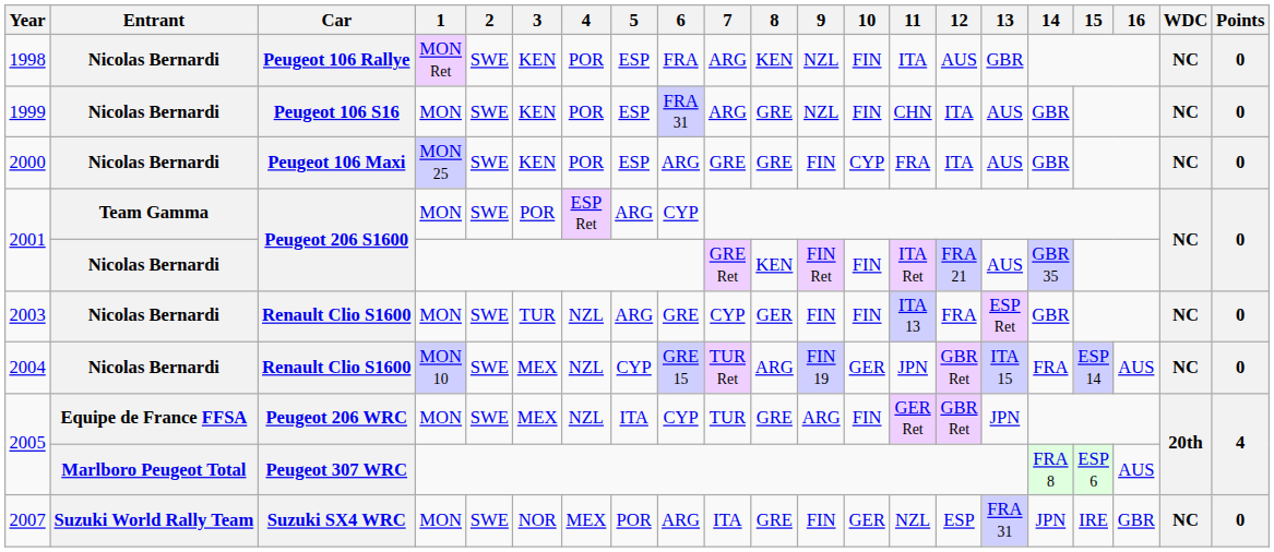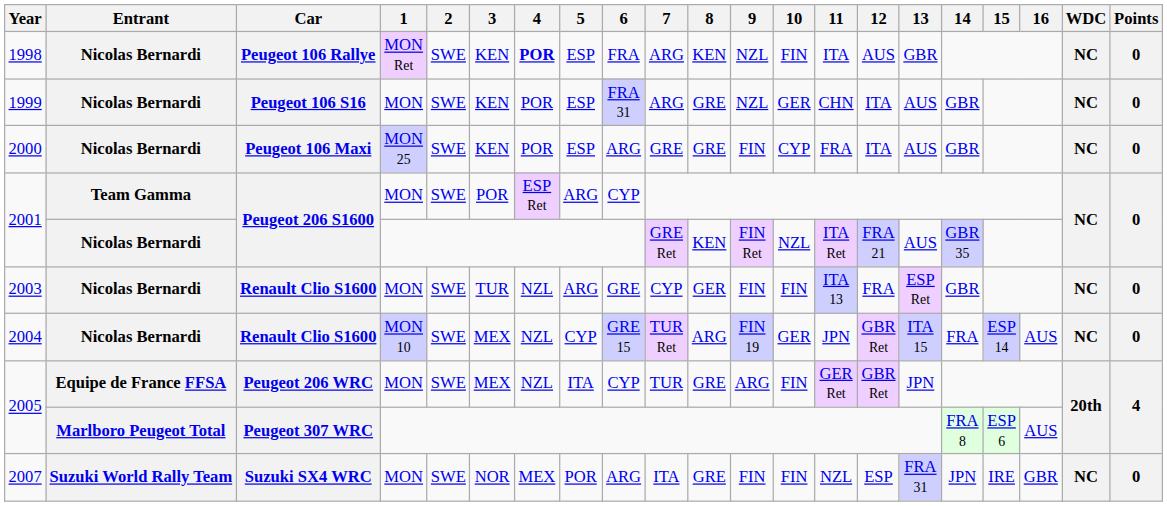 <table class="wikitable" border="1" style="text-align:center; font-size:85%;">
 <tr>
 <th>Year</th>
 <th>Entrant</th>
 <th>Car</th>
 <th>1</th>
 <th>2</th>
 <th>3</th>
 <th>4</th>
 <th>5</th>
 <th>6</th>
 <th>7</th>
 <th>8</th>
 <th>9</th>
 <th>10</th>
 <th>11</th>
 <th>12</th>
 <th>13</th>
 <th>14</th>
 <th>15</th>
 <th>16</th>
 <th>WDC</th>
 <th>Points</th>
 </tr>
 <tr>
 <td><a href='#'>1998</a></td>
 <th nowrap>Nicolas Bernardi</th>
 <th nowrap><a href='#'>Peugeot 106 Rallye</a></th>
 <td style="background:#EFCFFF;"><a href='#'>MON</a><br><small>Ret</small></td>
 <td><a href='#'>SWE</a></td>
 <td><a href='#'>KEN</a></td>
-<td><a href='#'>POR</a></td>
+<td><strong><a href='#'>POR</a></strong></td>
 <td><a href='#'>ESP</a></td>
 <td><a href='#'>FRA</a></td>
 <td><a href='#'>ARG</a></td>
 <td><a href='#'>KEN</a></td>
 <td><a href='#'>NZL</a></td>
 <td><a href='#'>FIN</a></td>
 <td><a href='#'>ITA</a></td>
 <td><a href='#'>AUS</a></td>
 <td><a href='#'>GBR</a></td>
 <td colspan=3></td>
 <th>NC</th>
 <th>0</th>
 </tr>
 <tr>
 <td><a href='#'>1999</a></td>
 <th nowrap>Nicolas Bernardi</th>
 <th nowrap><a href='#'>Peugeot 106 S16</a></th>
 <td><a href='#'>MON</a></td>
 <td><a href='#'>SWE</a></td>
 <td><a href='#'>KEN</a></td>
 <td><a href='#'>POR</a></td>
 <td><a href='#'>ESP</a></td>
 <td style="background:#CFCFFF;"><a href='#'>FRA</a><br><small>31</small></td>
 <td><a href='#'>ARG</a></td>
 <td><a href='#'>GRE</a></td>
 <td><a href='#'>NZL</a></td>
-<td><a href='#'>FIN</a></td>
+<td><a href='#'>GER</a></td>
 <td><a href='#'>CHN</a></td>
 <td><a href='#'>ITA</a></td>
 <td><a href='#'>AUS</a></td>
 <td><a href='#'>GBR</a></td>
 <td colspan=2></td>
 <th>NC</th>
 <th>0</th>
 </tr>
 <tr>
 <td><a href='#'>2000</a></td>
 <th nowrap>Nicolas Bernardi</th>
 <th nowrap><a href='#'>Peugeot 106 Maxi</a></th>
 <td style="background:#CFCFFF;"><a href='#'>MON</a><br><small>25</small></td>
 <td><a href='#'>SWE</a></td>
 <td><a href='#'>KEN</a></td>
 <td><a href='#'>POR</a></td>
 <td><a href='#'>ESP</a></td>
 <td><a href='#'>ARG</a></td>
 <td><a href='#'>GRE</a></td>
 <td><a href='#'>GRE</a></td>
 <td><a href='#'>FIN</a></td>
 <td><a href='#'>CYP</a></td>
 <td><a href='#'>FRA</a></td>
 <td><a href='#'>ITA</a></td>
 <td><a href='#'>AUS</a></td>
 <td><a href='#'>GBR</a></td>
 <td colspan=2></td>
 <th>NC</th>
 <th>0</th>
 </tr>
 <tr>
 <td rowspan=2><a href='#'>2001</a></td>
 <th nowrap>Team Gamma</th>
 <th rowspan=2 nowrap><a href='#'>Peugeot 206 S1600</a></th>
 <td><a href='#'>MON</a></td>
 <td><a href='#'>SWE</a></td>
 <td><a href='#'>POR</a></td>
 <td style="background:#EFCFFF;"><a href='#'>ESP</a><br><small>Ret</small></td>
 <td><a href='#'>ARG</a></td>
 <td><a href='#'>CYP</a></td>
 <td colspan=10></td>
 <th rowspan=2>NC</th>
 <th rowspan=2>0</th>
 </tr>
 <tr>
 <th nowrap>Nicolas Bernardi</th>
 <td colspan=6></td>
 <td style="background:#EFCFFF;"><a href='#'>GRE</a><br><small>Ret</small></td>
 <td><a href='#'>KEN</a></td>
 <td style="background:#EFCFFF;"><a href='#'>FIN</a><br><small>Ret</small></td>
-<td><a href='#'>FIN</a></td>
+<td><a href='#'>NZL</a></td>
 <td style="background:#EFCFFF;"><a href='#'>ITA</a><br><small>Ret</small></td>
 <td style="background:#CFCFFF;"><a href='#'>FRA</a><br><small>21</small></td>
 <td><a href='#'>AUS</a></td>
 <td style="background:#CFCFFF;"><a href='#'>GBR</a><br><small>35</small></td>
 <td colspan=2></td>
 </tr>
 <tr>
 <td><a href='#'>2003</a></td>
 <th nowrap>Nicolas Bernardi</th>
 <th nowrap><a href='#'>Renault Clio S1600</a></th>
 <td><a href='#'>MON</a></td>
 <td><a href='#'>SWE</a></td>
 <td><a href='#'>TUR</a></td>
 <td><a href='#'>NZL</a></td>
 <td><a href='#'>ARG</a></td>
 <td><a href='#'>GRE</a></td>
 <td><a href='#'>CYP</a></td>
 <td><a href='#'>GER</a></td>
 <td><a href='#'>FIN</a></td>
 <td><a href='#'>FIN</a></td>
 <td style="background:#CFCFFF;"><a href='#'>ITA</a><br><small>13</small></td>
 <td><a href='#'>FRA</a></td>
 <td style="background:#EFCFFF;"><a href='#'>ESP</a><br><small>Ret</small></td>
 <td><a href='#'>GBR</a></td>
 <td colspan=2></td>
 <th>NC</th>
 <th>0</th>
 </tr>
 <tr>
 <td><a href='#'>2004</a></td>
 <th nowrap>Nicolas Bernardi</th>
 <th nowrap><a href='#'>Renault Clio S1600</a></th>
 <td style="background:#CFCFFF;"><a href='#'>MON</a><br><small>10</small></td>
 <td><a href='#'>SWE</a></td>
 <td><a href='#'>MEX</a></td>
 <td><a href='#'>NZL</a></td>
 <td><a href='#'>CYP</a></td>
 <td style="background:#CFCFFF;"><a href='#'>GRE</a><br><small>15</small></td>
 <td style="background:#EFCFFF;"><a href='#'>TUR</a><br><small>Ret</small></td>
 <td><a href='#'>ARG</a></td>
 <td style="background:#CFCFFF;"><a href='#'>FIN</a><br><small>19</small></td>
 <td><a href='#'>GER</a></td>
 <td><a href='#'>JPN</a></td>
 <td style="background:#EFCFFF;"><a href='#'>GBR</a><br><small>Ret</small></td>
 <td style="background:#CFCFFF;"><a href='#'>ITA</a><br><small>15</small></td>
 <td><a href='#'>FRA</a></td>
 <td style="background:#CFCFFF;"><a href='#'>ESP</a><br><small>14</small></td>
 <td><a href='#'>AUS</a></td>
 <th>NC</th>
 <th>0</th>
 </tr>
 <tr>
 <td rowspan=2><a href='#'>2005</a></td>
 <th nowrap>Equipe de France <a href='#'>FFSA</a></th>
 <th nowrap><a href='#'>Peugeot 206 WRC</a></th>
 <td><a href='#'>MON</a></td>
 <td><a href='#'>SWE</a></td>
 <td><a href='#'>MEX</a></td>
 <td><a href='#'>NZL</a></td>
 <td><a href='#'>ITA</a></td>
 <td><a href='#'>CYP</a></td>
 <td><a href='#'>TUR</a></td>
 <td><a href='#'>GRE</a></td>
 <td><a href='#'>ARG</a></td>
 <td><a href='#'>FIN</a></td>
 <td style="background:#EFCFFF;"><a href='#'>GER</a><br><small>Ret</small></td>
 <td style="background:#EFCFFF;"><a href='#'>GBR</a><br><small>Ret</small></td>
 <td><a href='#'>JPN</a></td>
 <td colspan=3></td>
 <th rowspan=2>20th</th>
 <th rowspan=2>4</th>
 </tr>
 <tr>
 <th nowrap><a href='#'>Marlboro Peugeot Total</a></th>
 <th nowrap><a href='#'>Peugeot 307 WRC</a></th>
 <td colspan=13></td>
 <td style="background:#DFFFDF;"><a href='#'>FRA</a><br><small>8</small></td>
 <td style="background:#DFFFDF;"><a href='#'>ESP</a><br><small>6</small></td>
 <td><a href='#'>AUS</a></td>
 </tr>
 <tr>
 <td><a href='#'>2007</a></td>
 <th nowrap><a href='#'>Suzuki World Rally Team</a></th>
 <th nowrap><a href='#'>Suzuki SX4 WRC</a></th>
 <td><a href='#'>MON</a></td>
 <td><a href='#'>SWE</a></td>
 <td><a href='#'>NOR</a></td>
 <td><a href='#'>MEX</a></td>
 <td><a href='#'>POR</a></td>
 <td><a href='#'>ARG</a></td>
 <td><a href='#'>ITA</a></td>
 <td><a href='#'>GRE</a></td>
 <td><a href='#'>FIN</a></td>
-<td><a href='#'>GER</a></td>
+<td><a href='#'>FIN</a></td>
 <td><a href='#'>NZL</a></td>
 <td><a href='#'>ESP</a></td>
 <td style="background:#CFCFFF;"><a href='#'>FRA</a><br><small>31</small></td>
 <td><a href='#'>JPN</a></td>
 <td><a href='#'>IRE</a></td>
 <td><a href='#'>GBR</a></td>
 <th>NC</th>
 <th>0</th>
 </tr>
 </table>
